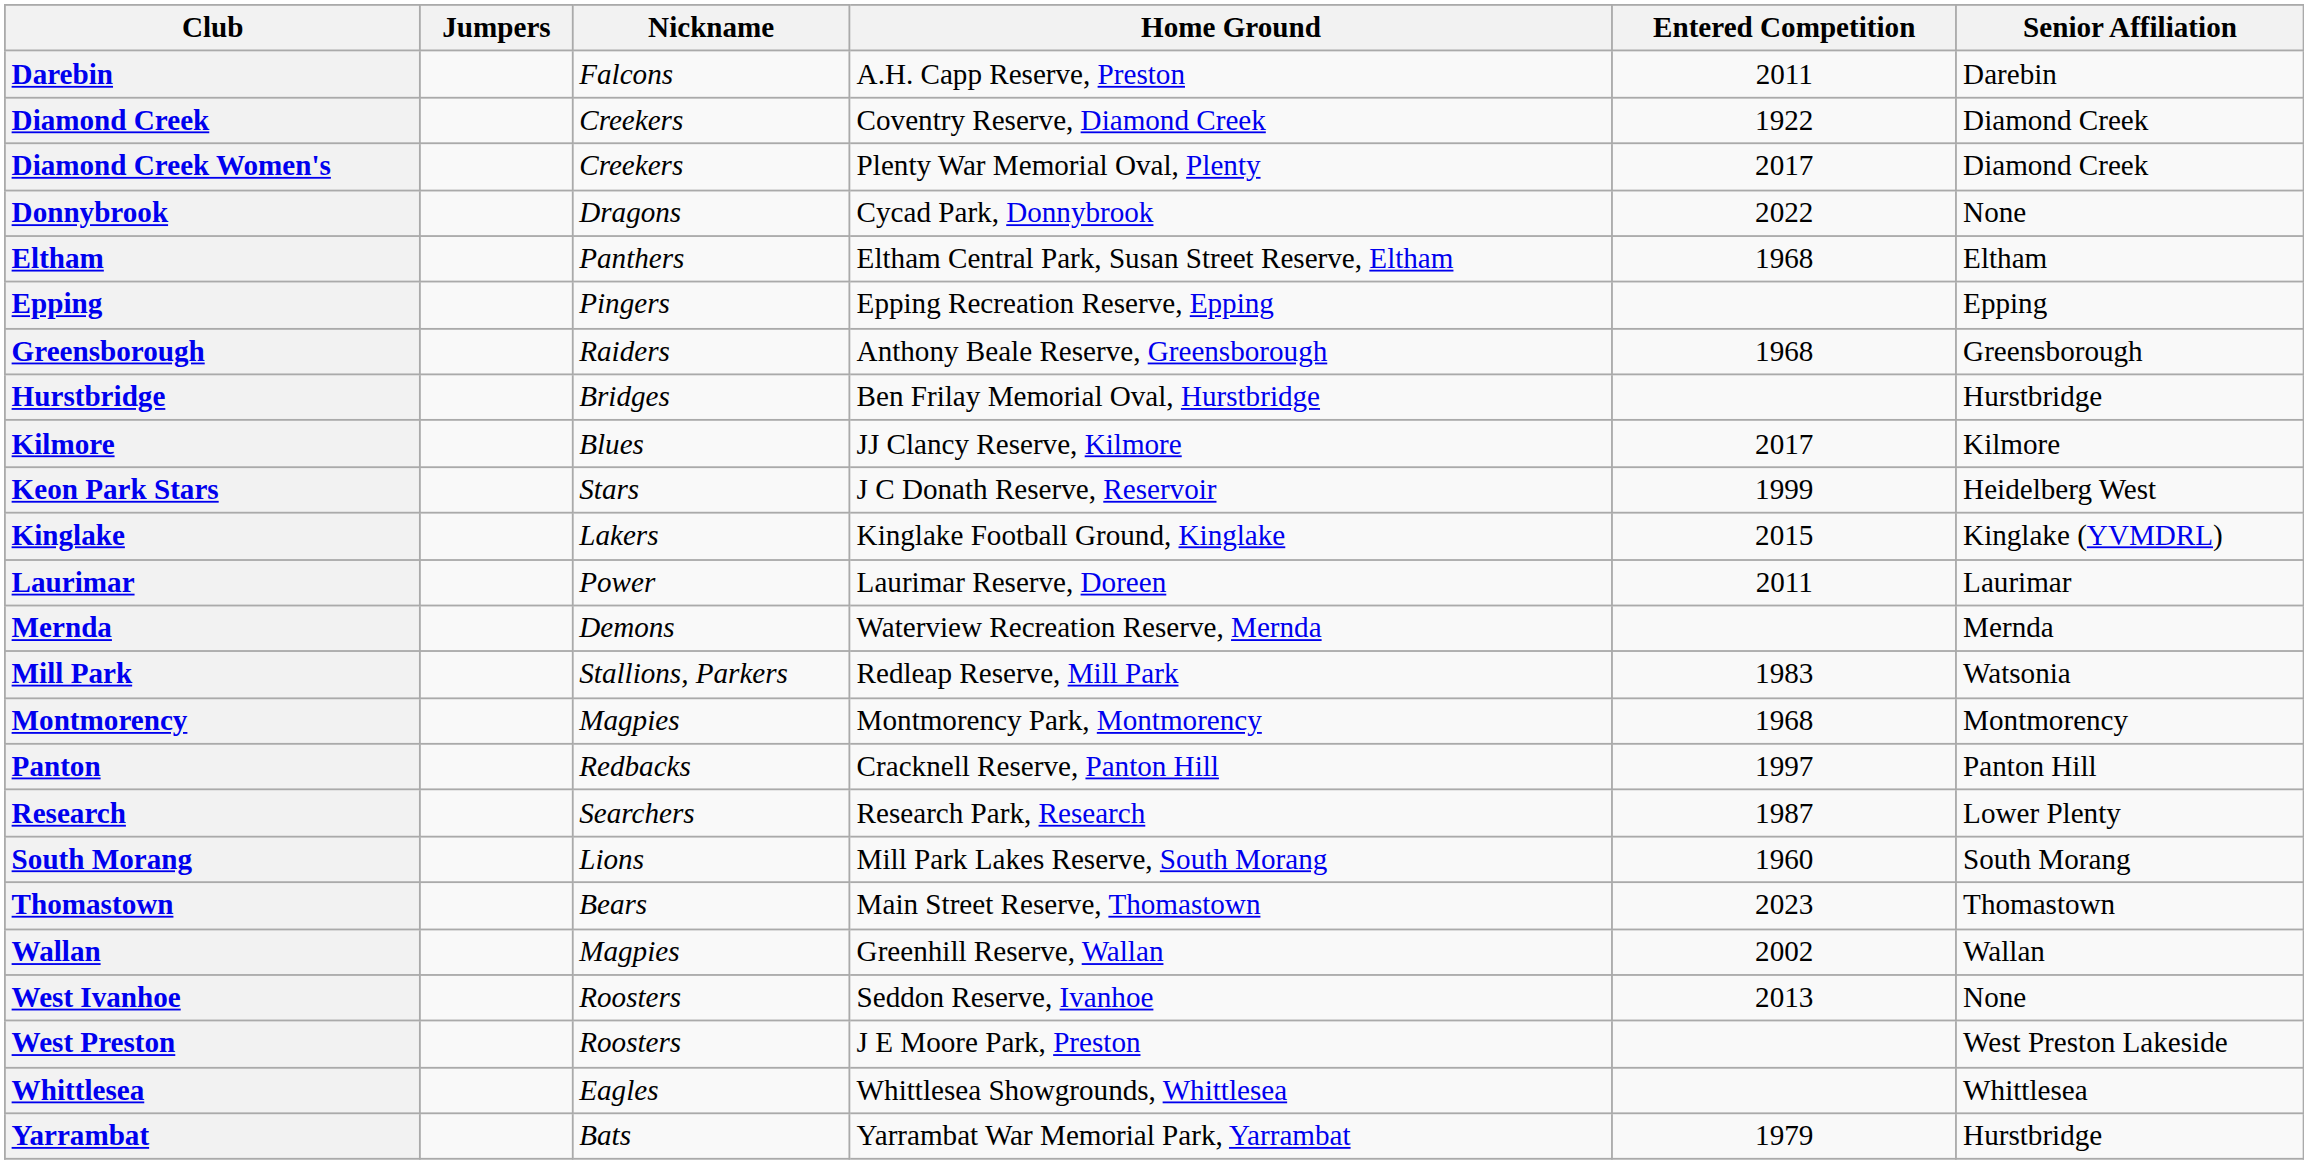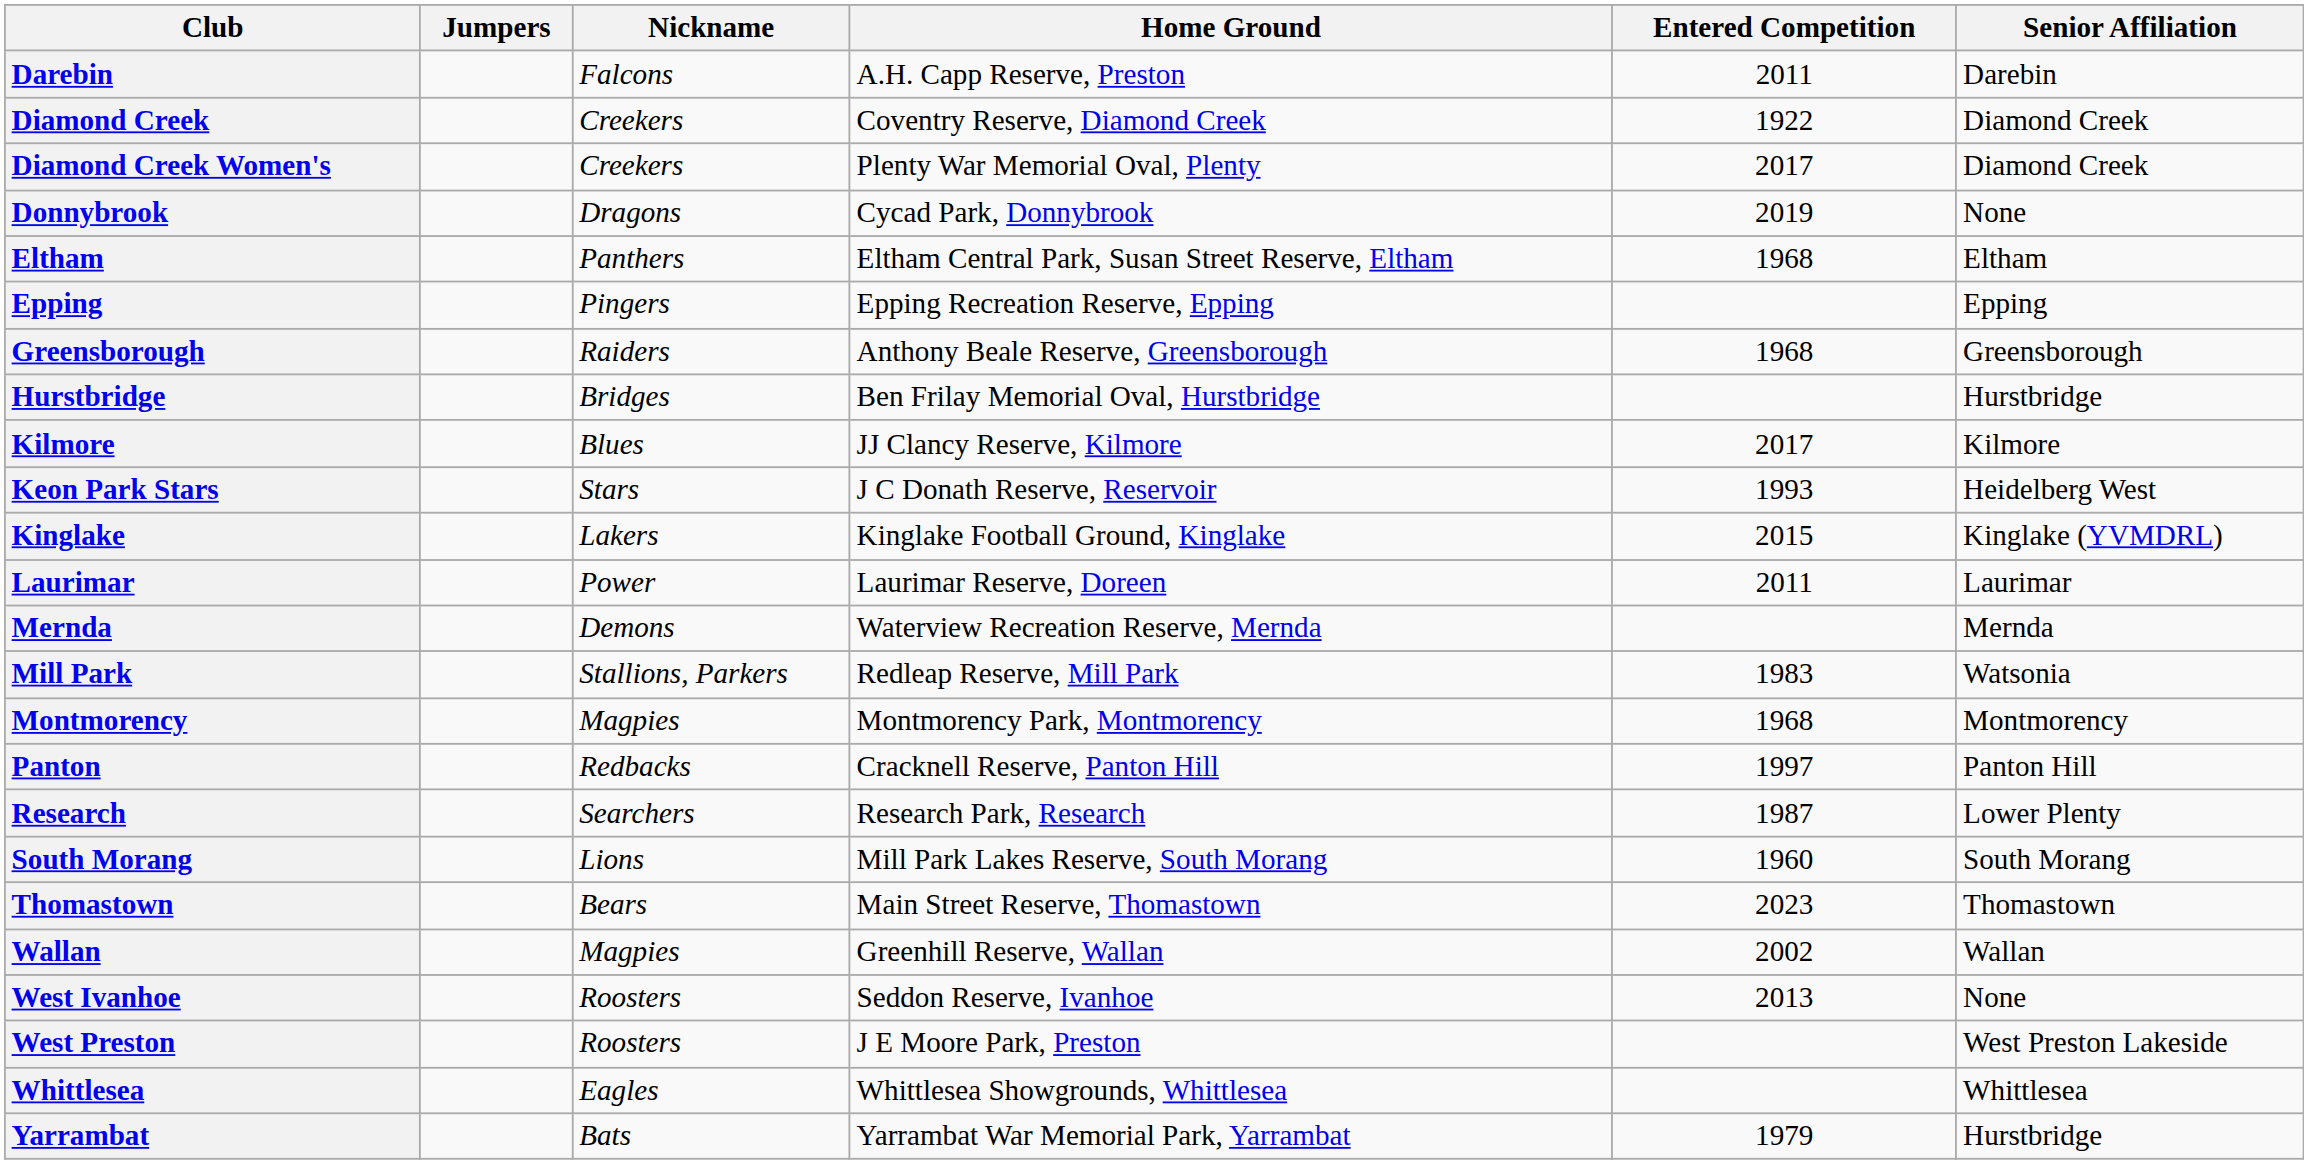 <table class="wikitable sortable" style="width:100%">
 <tr>
 <th>Club</th>
 <th>Jumpers</th>
 <th>Nickname</th>
 <th>Home Ground</th>
 <th>Entered Competition</th>
 <th>Senior Affiliation</th>
 </tr>
 <tr>
 <th style="text-align:left"><a href='#'>Darebin</a></th>
 <td></td>
 <td><em>Falcons</em></td>
 <td>A.H. Capp Reserve, <a href='#'>Preston</a></td>
 <td align="center">2011</td>
 <td>Darebin</td>
 </tr>
 <tr>
 <th style="text-align:left"><a href='#'>Diamond Creek</a></th>
 <td></td>
 <td><em>Creekers</em></td>
 <td>Coventry Reserve, <a href='#'>Diamond Creek</a></td>
 <td align="center">1922</td>
 <td>Diamond Creek</td>
 </tr>
 <tr>
 <th style="text-align:left"><a href='#'>Diamond Creek Women's</a></th>
 <td></td>
 <td><em>Creekers</em></td>
 <td>Plenty War Memorial Oval, <a href='#'>Plenty</a></td>
 <td align="center">2017</td>
 <td>Diamond Creek</td>
 </tr>
 <tr>
 <th style="text-align:left"><a href='#'>Donnybrook</a></th>
 <td></td>
 <td><em>Dragons</em></td>
 <td>Cycad Park, <a href='#'>Donnybrook</a></td>
-<td align="center">2022 </td>
+<td align="center">2019 </td>
 <td>None</td>
 </tr>
 <tr>
 <th style="text-align:left"><a href='#'>Eltham</a></th>
 <td></td>
 <td><em>Panthers</em></td>
 <td>Eltham Central Park, Susan Street Reserve, <a href='#'>Eltham</a></td>
 <td align="center">1968</td>
 <td>Eltham</td>
 </tr>
 <tr>
 <th style="text-align:left"><a href='#'>Epping</a></th>
 <td></td>
 <td><em>Pingers</em></td>
 <td>Epping Recreation Reserve, <a href='#'>Epping</a></td>
 <td></td>
 <td>Epping</td>
 </tr>
 <tr>
 <th style="text-align:left"><a href='#'>Greensborough</a></th>
 <td></td>
 <td><em>Raiders</em></td>
 <td>Anthony Beale Reserve, <a href='#'>Greensborough</a></td>
 <td align="center">1968</td>
 <td>Greensborough</td>
 </tr>
 <tr>
 <th style="text-align:left"><a href='#'>Hurstbridge</a></th>
 <td></td>
 <td><em>Bridges</em></td>
 <td>Ben Frilay Memorial Oval, <a href='#'>Hurstbridge</a></td>
 <td></td>
 <td>Hurstbridge</td>
 </tr>
 <tr>
 <th style="text-align:left"><a href='#'>Kilmore</a></th>
 <td></td>
 <td><em>Blues</em></td>
 <td>JJ Clancy Reserve, <a href='#'>Kilmore</a></td>
 <td align="center">2017</td>
 <td>Kilmore</td>
 </tr>
 <tr>
 <th style="text-align:left"><a href='#'>Keon Park Stars</a></th>
 <td></td>
 <td><em>Stars</em></td>
 <td>J C Donath Reserve, <a href='#'>Reservoir</a></td>
-<td align="center">1999</td>
+<td align="center">1993</td>
 <td>Heidelberg West</td>
 </tr>
 <tr>
 <th style="text-align:left"><a href='#'>Kinglake</a></th>
 <td></td>
 <td><em>Lakers</em></td>
 <td>Kinglake Football Ground, <a href='#'>Kinglake</a></td>
 <td align="center">2015</td>
 <td>Kinglake (<a href='#'>YVMDRL</a>)</td>
 </tr>
 <tr>
 <th style="text-align:left"><a href='#'>Laurimar</a></th>
 <td></td>
 <td><em>Power</em></td>
 <td>Laurimar Reserve, <a href='#'>Doreen</a></td>
 <td align="center">2011</td>
 <td>Laurimar</td>
 </tr>
 <tr>
 <th style="text-align:left"><a href='#'>Mernda</a></th>
 <td></td>
 <td><em>Demons</em></td>
 <td>Waterview Recreation Reserve, <a href='#'>Mernda</a></td>
 <td></td>
 <td>Mernda</td>
 </tr>
 <tr>
 <th style="text-align:left"><a href='#'>Mill Park</a></th>
 <td></td>
 <td><em>Stallions, Parkers</em></td>
 <td>Redleap Reserve, <a href='#'>Mill Park</a></td>
 <td align="center">1983</td>
 <td>Watsonia</td>
 </tr>
 <tr>
 <th style="text-align:left"><a href='#'>Montmorency</a></th>
 <td></td>
 <td><em>Magpies</em></td>
 <td>Montmorency Park, <a href='#'>Montmorency</a></td>
 <td align="center">1968</td>
 <td>Montmorency</td>
 </tr>
 <tr>
 <th style="text-align:left"><a href='#'>Panton</a></th>
 <td></td>
 <td><em>Redbacks</em></td>
 <td>Cracknell Reserve, <a href='#'>Panton Hill</a></td>
 <td align="center">1997</td>
 <td>Panton Hill</td>
 </tr>
 <tr>
 <th style="text-align:left"><a href='#'>Research</a></th>
 <td></td>
 <td><em>Searchers</em></td>
 <td>Research Park, <a href='#'>Research</a></td>
 <td align="center">1987</td>
 <td>Lower Plenty</td>
 </tr>
 <tr>
 <th style="text-align:left"><a href='#'>South Morang</a></th>
 <td></td>
 <td><em>Lions</em></td>
 <td>Mill Park Lakes Reserve, <a href='#'>South Morang</a></td>
 <td align="center">1960</td>
 <td>South Morang</td>
 </tr>
 <tr>
 <th style="text-align:left"><a href='#'>Thomastown</a></th>
 <td></td>
 <td><em>Bears</em></td>
 <td>Main Street Reserve, <a href='#'>Thomastown</a></td>
 <td align="center">2023</td>
 <td>Thomastown</td>
 </tr>
 <tr>
 <th style="text-align:left"><a href='#'>Wallan</a></th>
 <td></td>
 <td><em>Magpies</em></td>
 <td>Greenhill Reserve, <a href='#'>Wallan</a></td>
 <td align="center">2002</td>
 <td>Wallan</td>
 </tr>
 <tr>
 <th style="text-align:left"><a href='#'>West Ivanhoe</a></th>
 <td></td>
 <td><em>Roosters</em></td>
 <td>Seddon Reserve, <a href='#'>Ivanhoe</a></td>
 <td align="center">2013</td>
 <td>None</td>
 </tr>
 <tr>
 <th style="text-align:left"><a href='#'>West Preston</a></th>
 <td></td>
 <td><em>Roosters</em></td>
 <td>J E Moore Park, <a href='#'>Preston</a></td>
 <td></td>
 <td>West Preston Lakeside</td>
 </tr>
 <tr>
 <th style="text-align:left"><a href='#'>Whittlesea</a></th>
 <td></td>
 <td><em>Eagles</em></td>
 <td>Whittlesea Showgrounds, <a href='#'>Whittlesea</a></td>
 <td></td>
 <td>Whittlesea</td>
 </tr>
 <tr>
 <th style="text-align:left"><a href='#'>Yarrambat</a></th>
 <td></td>
 <td><em>Bats</em></td>
 <td>Yarrambat War Memorial Park, <a href='#'>Yarrambat</a></td>
 <td align="center">1979</td>
 <td>Hurstbridge</td>
 </tr>
 </table>
